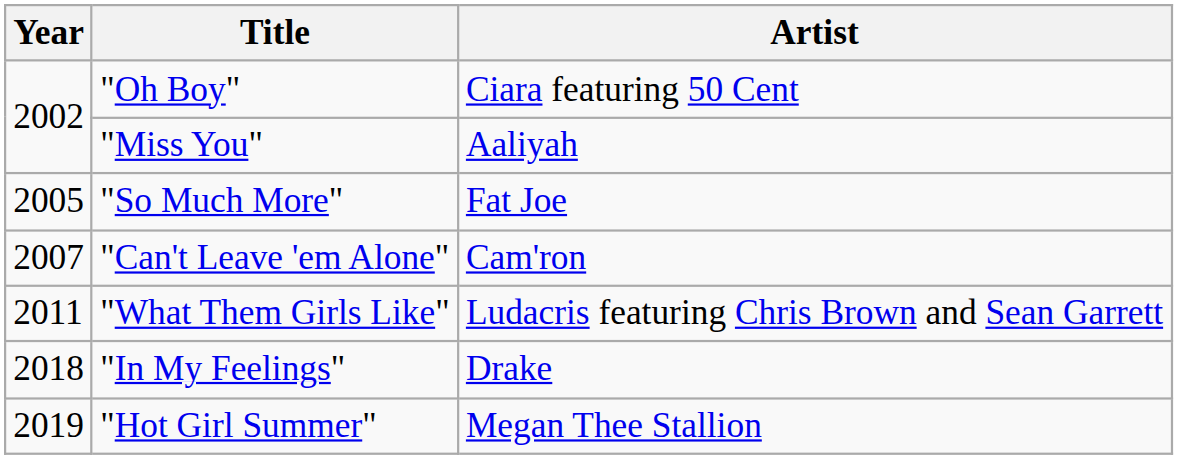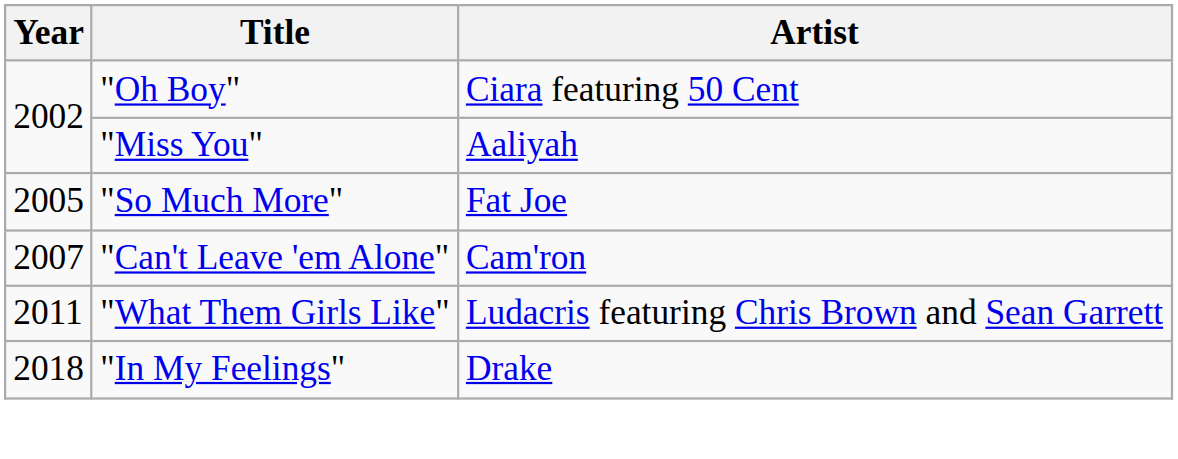 <table class="wikitable plainrowheaders sortable" style="margin-right: 0;">
 <tr>
 <th>Year</th>
 <th>Title</th>
 <th>Artist</th>
 </tr>
 <tr>
 <td rowspan="2">2002</td>
 <td>"<a href='#'>Oh Boy</a>"</td>
 <td><a href='#'>Ciara</a> featuring <a href='#'>50 Cent</a></td>
 </tr>
 <tr>
 <td>"<a href='#'>Miss You</a>"</td>
 <td><a href='#'>Aaliyah</a></td>
 </tr>
 <tr>
 <td>2005</td>
 <td>"<a href='#'>So Much More</a>"</td>
 <td><a href='#'>Fat Joe</a></td>
 </tr>
 <tr>
 <td>2007</td>
 <td>"<a href='#'>Can't Leave 'em Alone</a>"</td>
 <td><a href='#'>Cam'ron</a></td>
 </tr>
 <tr>
 <td>2011</td>
 <td>"<a href='#'>What Them Girls Like</a>"</td>
 <td><a href='#'>Ludacris</a> featuring <a href='#'>Chris Brown</a> and <a href='#'>Sean Garrett</a></td>
 </tr>
 <tr>
 <td>2018</td>
 <td>"<a href='#'>In My Feelings</a>"</td>
 <td><a href='#'>Drake</a></td>
 </tr>
-<tr>
-<td>2019</td>
-<td>"<a href='#'>Hot Girl Summer</a>"</td>
-<td><a href='#'>Megan Thee Stallion</a></td>
-</tr>
 </table>
